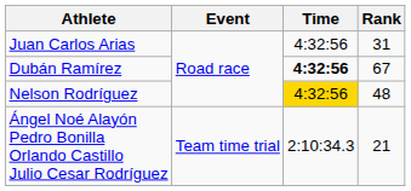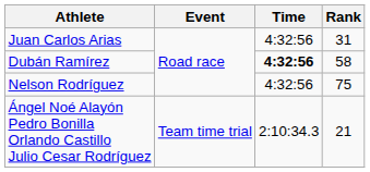 <table class="wikitable" style="font-size:90%">
 <tr>
 <th>Athlete</th>
 <th>Event</th>
 <th>Time</th>
 <th>Rank</th>
 </tr>
 <tr align=center>
 <td align=left><a href='#'>Juan Carlos Arias</a></td>
 <td align=left rowspan=3><a href='#'>Road race</a></td>
 <td>4:32:56</td>
 <td>31</td>
 </tr>
 <tr align=center>
 <td align=left><a href='#'>Dubán Ramírez</a></td>
 <td><strong>4:32:56</strong></td>
-<td>67</td>
+<td>58</td>
 </tr>
 <tr align=center>
 <td align=left><a href='#'>Nelson Rodríguez</a></td>
-<td style="background: gold;">4:32:56</td>
-<td>48</td>
+<td>4:32:56</td>
+<td>75</td>
 </tr>
 <tr align=center>
 <td align=left><a href='#'>Ángel Noé Alayón</a><br><a href='#'>Pedro Bonilla</a><br><a href='#'>Orlando Castillo</a><br><a href='#'>Julio Cesar Rodríguez</a></td>
 <td align=left><a href='#'>Team time trial</a></td>
 <td>2:10:34.3</td>
 <td>21</td>
 </tr>
 </table>
